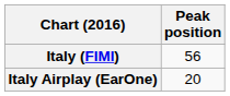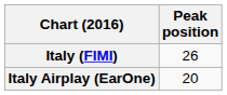 <table class="wikitable sortable plainrowheaders" style="text-align:center">
 <tr>
 <th scope="col">Chart (2016)</th>
 <th scope="col">Peak<br>position</th>
 </tr>
 <tr>
 <th scope="row">Italy (<a href='#'>FIMI</a>)</th>
-<td align="center">56</td>
+<td align="center">26</td>
 </tr>
 <tr>
 <th scope="row">Italy Airplay (EarOne)</th>
 <td>20</td>
 </tr>
 </table>
